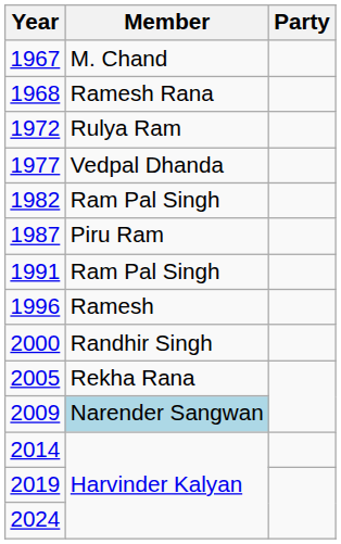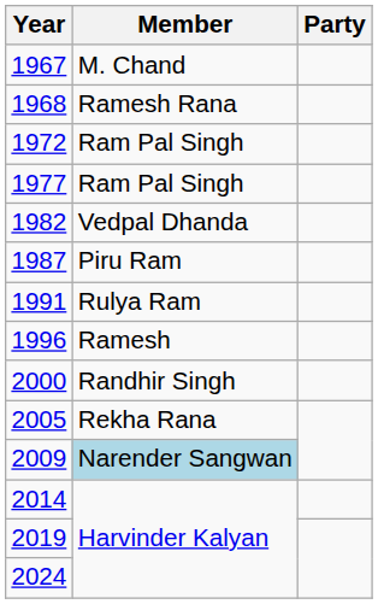 <table class="wikitable">
 <tr>
 <th>Year</th>
 <th>Member</th>
 <th colspan="2">Party</th>
 </tr>
 <tr>
 <td><a href='#'>1967</a></td>
 <td>M. Chand</td>
 <td></td>
 </tr>
 <tr>
 <td><a href='#'>1968</a></td>
 <td>Ramesh Rana</td>
 <td></td>
 </tr>
 <tr>
 <td><a href='#'>1972</a></td>
-<td>Rulya Ram</td>
+<td>Ram Pal Singh</td>
 <td></td>
 </tr>
 <tr>
 <td><a href='#'>1977</a></td>
-<td>Vedpal Dhanda</td>
+<td>Ram Pal Singh</td>
 <td></td>
 </tr>
 <tr>
 <td><a href='#'>1982</a></td>
-<td>Ram Pal Singh</td>
+<td>Vedpal Dhanda</td>
 <td></td>
 </tr>
 <tr>
 <td><a href='#'>1987</a></td>
 <td>Piru Ram</td>
 <td></td>
 </tr>
 <tr>
 <td><a href='#'>1991</a></td>
-<td>Ram Pal Singh</td>
+<td>Rulya Ram</td>
 <td></td>
 </tr>
 <tr>
 <td><a href='#'>1996</a></td>
 <td>Ramesh</td>
 <td></td>
 </tr>
 <tr>
 <td><a href='#'>2000</a></td>
 <td>Randhir Singh</td>
 <td></td>
 </tr>
 <tr>
 <td><a href='#'>2005</a></td>
 <td>Rekha Rana</td>
 </tr>
 <tr>
 <td><a href='#'>2009</a></td>
 <td style="background: lightblue;">Narender Sangwan</td>
 </tr>
 <tr>
 <td><a href='#'>2014</a></td>
 <td rowspan=3><a href='#'>Harvinder Kalyan</a></td>
 <td></td>
 </tr>
 <tr>
 <td><a href='#'>2019</a></td>
 </tr>
 <tr>
 <td><a href='#'>2024</a></td>
 </tr>
 </table>
